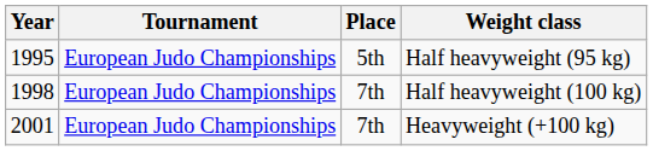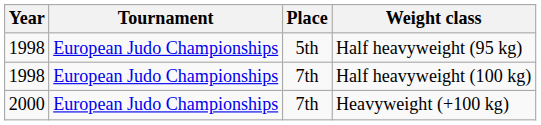 <table class=wikitable>
 <tr>
 <th>Year</th>
 <th>Tournament</th>
 <th>Place</th>
 <th>Weight class</th>
 </tr>
 <tr>
-<td>1995</td>
+<td>1998</td>
 <td><a href='#'>European Judo Championships</a></td>
 <td align="center">5th</td>
 <td>Half heavyweight (95 kg)</td>
 </tr>
 <tr>
 <td>1998</td>
 <td><a href='#'>European Judo Championships</a></td>
 <td align="center">7th</td>
 <td>Half heavyweight (100 kg)</td>
 </tr>
 <tr>
-<td>2001</td>
+<td>2000</td>
 <td><a href='#'>European Judo Championships</a></td>
 <td align="center">7th</td>
 <td>Heavyweight (+100 kg)</td>
 </tr>
 </table>
